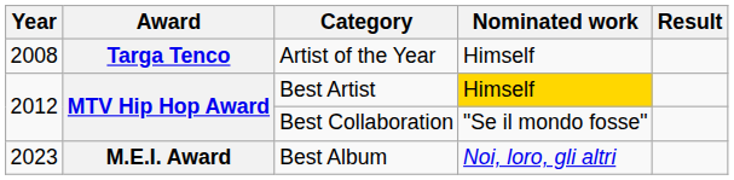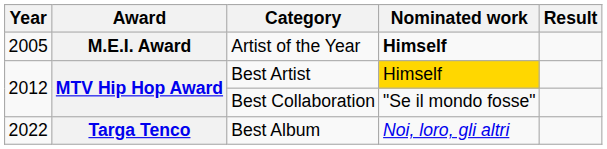 <table class="wikitable sortable plainrowheaders">
 <tr>
 <th scope="col">Year</th>
 <th scope="col">Award</th>
 <th scope="col">Category</th>
 <th scope="col">Nominated work</th>
 <th scope="col">Result</th>
 </tr>
 <tr>
-<td>2008</td>
-<th scope=row><a href='#'>Targa Tenco</a></th>
+<td>2005</td>
+<th scope=row>M.E.I. Award</th>
 <td>Artist of the Year</td>
-<td>Himself</td>
+<td><strong>Himself</strong></td>
 <td></td>
 </tr>
 <tr>
 <td rowspan=2>2012</td>
 <th scope=row rowspan=2><a href='#'>MTV Hip Hop Award</a></th>
 <td>Best Artist</td>
 <td style="background: gold;">Himself</td>
 <td></td>
 </tr>
 <tr>
 <td>Best Collaboration</td>
 <td>"Se il mondo fosse"</td>
 <td></td>
 </tr>
 <tr>
-<td>2023</td>
-<th scope=row>M.E.I. Award</th>
+<td>2022</td>
+<th scope=row><a href='#'>Targa Tenco</a></th>
 <td>Best Album</td>
 <td><em><a href='#'>Noi, loro, gli altri</a></em></td>
 <td></td>
 </tr>
 </table>
